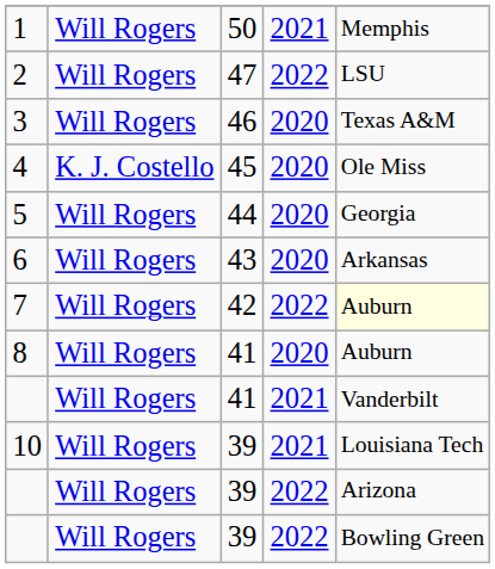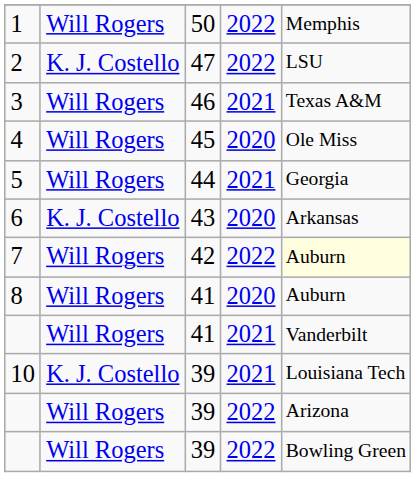 <table class="wikitable">
 <tr>
 </tr>
 <tr>
 <td>1</td>
 <td><a href='#'>Will Rogers</a></td>
 <td>50</td>
-<td><a href='#'>2021</a></td>
+<td><a href='#'>2022</a></td>
 <td style="font-size:80%;">Memphis</td>
 </tr>
 <tr>
 <td>2</td>
-<td><a href='#'>Will Rogers</a></td>
+<td><a href='#'>K. J. Costello</a></td>
 <td>47</td>
 <td><a href='#'>2022</a></td>
 <td style="font-size:80%;">LSU</td>
 </tr>
 <tr>
 <td>3</td>
 <td><a href='#'>Will Rogers</a></td>
 <td>46</td>
-<td><a href='#'>2020</a></td>
+<td><a href='#'>2021</a></td>
 <td style="font-size:80%;">Texas A&M</td>
 </tr>
 <tr>
 <td>4</td>
-<td><a href='#'>K. J. Costello</a></td>
+<td><a href='#'>Will Rogers</a></td>
 <td>45</td>
 <td><a href='#'>2020</a></td>
 <td style="font-size:80%;">Ole Miss</td>
 </tr>
 <tr>
 <td>5</td>
 <td><a href='#'>Will Rogers</a></td>
 <td>44</td>
-<td><a href='#'>2020</a></td>
+<td><a href='#'>2021</a></td>
 <td style="font-size:80%;">Georgia</td>
 </tr>
 <tr>
 <td>6</td>
-<td><a href='#'>Will Rogers</a></td>
+<td><a href='#'>K. J. Costello</a></td>
 <td>43</td>
 <td><a href='#'>2020</a></td>
 <td style="font-size:80%;">Arkansas</td>
 </tr>
 <tr>
 <td>7</td>
 <td><a href='#'>Will Rogers</a></td>
 <td>42</td>
 <td><a href='#'>2022</a></td>
 <td style="background: lightyellow; font-size:80%;">Auburn</td>
 </tr>
 <tr>
 <td>8</td>
 <td><a href='#'>Will Rogers</a></td>
 <td>41</td>
 <td><a href='#'>2020</a></td>
 <td style="font-size:80%;">Auburn</td>
 </tr>
 <tr>
 <td></td>
 <td><a href='#'>Will Rogers</a></td>
 <td>41</td>
 <td><a href='#'>2021</a></td>
 <td style="font-size:80%;">Vanderbilt</td>
 </tr>
 <tr>
 <td>10</td>
-<td><a href='#'>Will Rogers</a></td>
+<td><a href='#'>K. J. Costello</a></td>
 <td>39</td>
 <td><a href='#'>2021</a></td>
 <td style="font-size:80%;">Louisiana Tech</td>
 </tr>
 <tr>
 <td></td>
 <td><a href='#'>Will Rogers</a></td>
 <td>39</td>
 <td><a href='#'>2022</a></td>
 <td style="font-size:80%;">Arizona</td>
 </tr>
 <tr>
 <td></td>
 <td><a href='#'>Will Rogers</a></td>
 <td>39</td>
 <td><a href='#'>2022</a></td>
 <td style="font-size:80%;">Bowling Green</td>
 </tr>
 </table>
